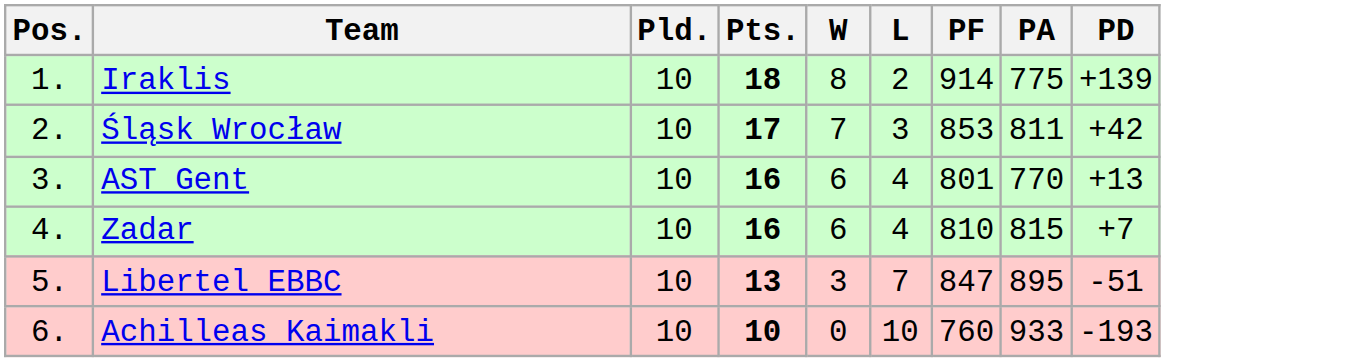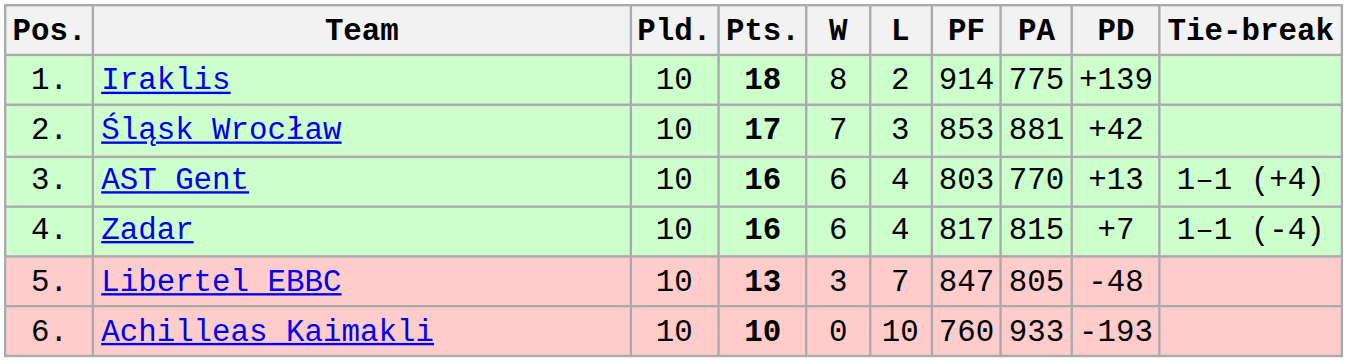 <table class="wikitable" style="text-align:center">
 <tr>
 <th width=15>Pos.</th>
 <th width=220>Team</th>
 <th width=20>Pld.</th>
 <th width=20>Pts.</th>
 <th width=20>W</th>
 <th width=20>L</th>
 <th width=20>PF</th>
 <th width=20>PA</th>
 <th width=20>PD</th>
+<th>Tie-break</th>
 </tr>
 <tr style="background: #ccffcc;">
 <td>1.</td>
 <td align=left> <a href='#'>Iraklis</a></td>
 <td>10</td>
 <td><strong>18</strong></td>
 <td>8</td>
 <td>2</td>
 <td>914</td>
 <td>775</td>
 <td>+139</td>
+<td></td>
 </tr>
 <tr style="background: #ccffcc;">
 <td>2.</td>
 <td align=left> <a href='#'>Śląsk Wrocław</a></td>
 <td>10</td>
 <td><strong>17</strong></td>
 <td>7</td>
 <td>3</td>
 <td>853</td>
-<td>811</td>
+<td>881</td>
 <td>+42</td>
+<td></td>
 </tr>
 <tr style="background: #ccffcc;">
 <td>3.</td>
 <td align=left> <a href='#'>AST Gent</a></td>
 <td>10</td>
 <td><strong>16</strong></td>
 <td>6</td>
 <td>4</td>
-<td>801</td>
+<td>803</td>
 <td>770</td>
 <td>+13</td>
+<td>1–1 (+4)</td>
 </tr>
 <tr style="background: #ccffcc;">
 <td>4.</td>
 <td align=left> <a href='#'>Zadar</a></td>
 <td>10</td>
 <td><strong>16</strong></td>
 <td>6</td>
 <td>4</td>
-<td>810</td>
+<td>817</td>
 <td>815</td>
 <td>+7</td>
+<td>1–1 (-4)</td>
 </tr>
 <tr style="background: #ffcccc;">
 <td>5.</td>
 <td align=left> <a href='#'>Libertel EBBC</a></td>
 <td>10</td>
 <td><strong>13</strong></td>
 <td>3</td>
 <td>7</td>
 <td>847</td>
-<td>895</td>
-<td>-51</td>
+<td>805</td>
+<td>-48</td>
+<td></td>
 </tr>
 <tr style="background: #ffcccc;">
 <td>6.</td>
 <td align=left> <a href='#'>Achilleas Kaimakli</a></td>
 <td>10</td>
 <td><strong>10</strong></td>
 <td>0</td>
 <td>10</td>
 <td>760</td>
 <td>933</td>
 <td>-193</td>
+<td></td>
 </tr>
 </table>
